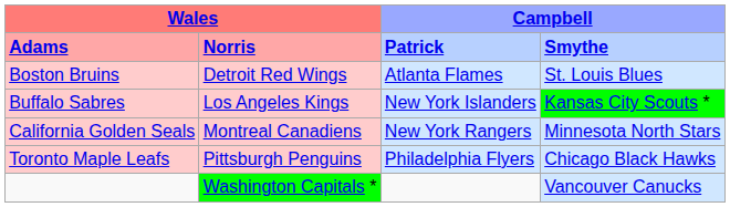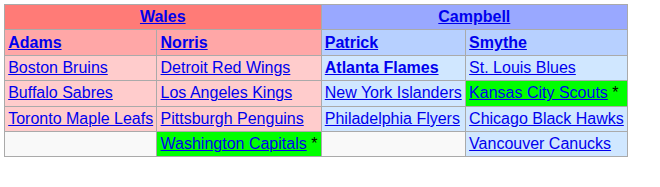 <table class="wikitable">
 <tr>
 <th colspan="2" style="background-color: #FF7B77;"><strong><a href='#'>Wales</a></strong></th>
 <th colspan="2" style="background-color: #99A8FF;"><strong><a href='#'>Campbell</a></strong></th>
 </tr>
 <tr>
 <td style="background-color: #FFA7A7;"><strong><a href='#'>Adams</a></strong></td>
 <td style="background-color: #FFA7A7;"><strong><a href='#'>Norris</a></strong></td>
 <td style="background-color: #B7D0FF;"><strong><a href='#'>Patrick</a></strong></td>
 <td style="background-color: #B7D0FF;"><strong><a href='#'>Smythe</a></strong></td>
 </tr>
 <tr>
 <td style="background-color: #FFCCCC;"><a href='#'>Boston Bruins</a></td>
 <td style="background-color: #FFCCCC;"><a href='#'>Detroit Red Wings</a></td>
-<td style="background-color: #D0E7FF;"><a href='#'>Atlanta Flames</a></td>
+<td style="background-color: #D0E7FF;"><strong><a href='#'>Atlanta Flames</a></strong></td>
 <td style="background-color: #D0E7FF;"><a href='#'>St. Louis Blues</a></td>
 </tr>
 <tr>
 <td style="background-color: #FFCCCC;"><a href='#'>Buffalo Sabres</a></td>
 <td style="background-color: #FFCCCC;"><a href='#'>Los Angeles Kings</a></td>
 <td style="background-color: #D0E7FF;"><a href='#'>New York Islanders</a></td>
 <td style="background-color: #00FF00;"><a href='#'>Kansas City Scouts</a> *</td>
-</tr>
-<tr>
-<td style="background-color: #FFCCCC;"><a href='#'>California Golden Seals</a></td>
-<td style="background-color: #FFCCCC;"><a href='#'>Montreal Canadiens</a></td>
-<td style="background-color: #D0E7FF;"><a href='#'>New York Rangers</a></td>
-<td style="background-color: #D0E7FF;"><a href='#'>Minnesota North Stars</a></td>
 </tr>
 <tr>
 <td style="background-color: #FFCCCC;"><a href='#'>Toronto Maple Leafs</a></td>
 <td style="background-color: #FFCCCC;"><a href='#'>Pittsburgh Penguins</a></td>
 <td style="background-color: #D0E7FF;"><a href='#'>Philadelphia Flyers</a></td>
 <td style="background-color: #D0E7FF;"><a href='#'>Chicago Black Hawks</a></td>
 </tr>
 <tr>
 <td> </td>
 <td style="background-color: #00FF00;"><a href='#'>Washington Capitals</a> *</td>
 <td> </td>
 <td style="background-color: #D0E7FF;"><a href='#'>Vancouver Canucks</a></td>
 </tr>
 <tr>
 </tr>
 </table>
